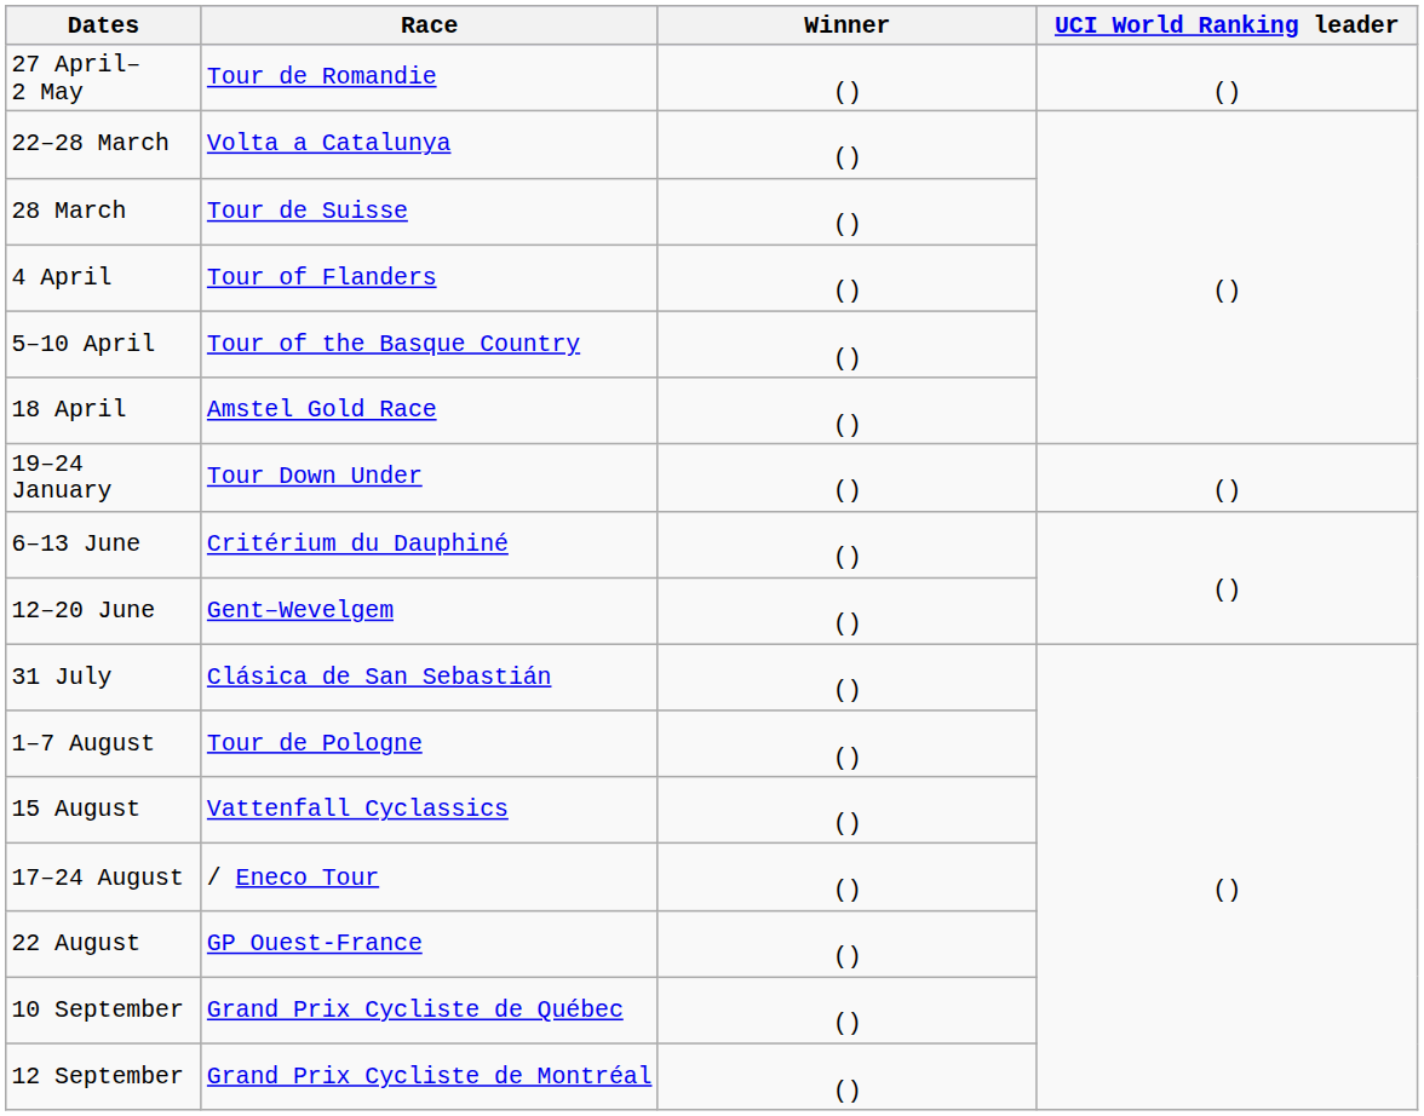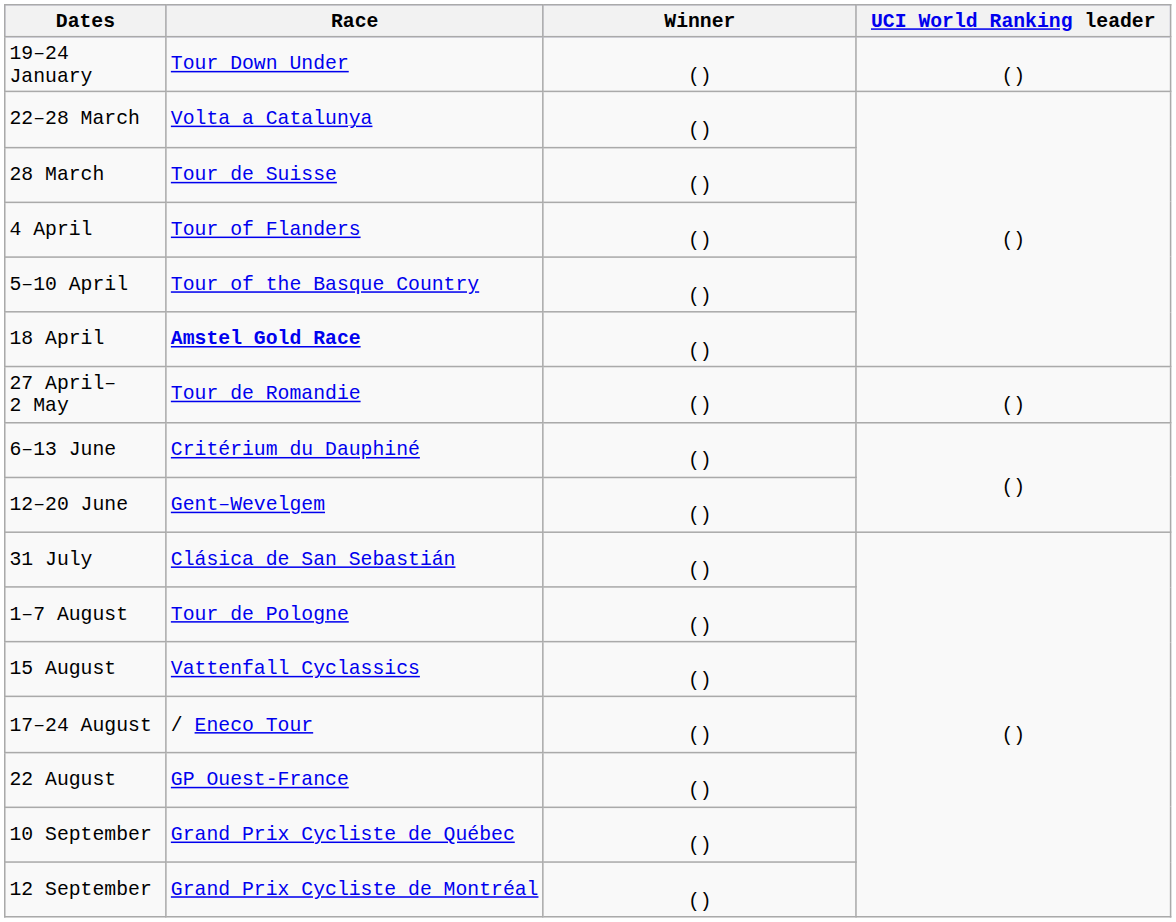 <table class="wikitable">
 <tr style="background:#ccccff;">
 <th width=100px>Dates</th>
 <th>Race</th>
 <th width=200px>Winner</th>
 <th width=200px><a href='#'>UCI World Ranking</a> leader</th>
 </tr>
 <tr>
-<td>27 April–2 May</td>
-<td> <a href='#'>Tour de Romandie</a></td>
+<td>19–24 January</td>
+<td> <a href='#'>Tour Down Under</a></td>
 <td align=center><br>()</td>
 <td align=center><br>()</td>
 </tr>
 <tr>
 <td>22–28 March</td>
 <td> <a href='#'>Volta a Catalunya</a></td>
 <td align=center><br>()</td>
 <td rowspan=5 align=center><br>()</td>
 </tr>
 <tr>
 <td>28 March</td>
 <td> <a href='#'>Tour de Suisse</a></td>
 <td align=center><br>()</td>
 </tr>
 <tr>
 <td>4 April</td>
 <td> <a href='#'>Tour of Flanders</a></td>
 <td align=center><br>()</td>
 </tr>
 <tr>
 <td>5–10 April</td>
 <td> <a href='#'>Tour of the Basque Country</a></td>
 <td align=center><br>()</td>
 </tr>
 <tr>
 <td>18 April</td>
-<td> <a href='#'>Amstel Gold Race</a></td>
+<td><strong> <a href='#'>Amstel Gold Race</a></strong></td>
 <td align=center><br>()</td>
 </tr>
 <tr>
-<td>19–24 January</td>
-<td> <a href='#'>Tour Down Under</a></td>
+<td>27 April–2 May</td>
+<td> <a href='#'>Tour de Romandie</a></td>
 <td align=center><br>()</td>
 <td align=center><br>()</td>
 </tr>
 <tr>
 <td>6–13 June</td>
 <td> <a href='#'>Critérium du Dauphiné</a></td>
 <td align=center><br>()</td>
 <td align=center rowspan=2><br>()</td>
 </tr>
 <tr>
 <td>12–20 June</td>
 <td> <a href='#'>Gent–Wevelgem</a></td>
 <td align=center><br>()</td>
 </tr>
 <tr>
 <td>31 July</td>
 <td> <a href='#'>Clásica de San Sebastián</a></td>
 <td align=center><br>()</td>
 <td align=center rowspan="7"><br>()</td>
 </tr>
 <tr>
 <td>1–7 August</td>
 <td> <a href='#'>Tour de Pologne</a></td>
 <td align=center><br>()</td>
 </tr>
 <tr>
 <td>15 August</td>
 <td> <a href='#'>Vattenfall Cyclassics</a></td>
 <td align=center><br>()</td>
 </tr>
 <tr>
 <td>17–24 August</td>
 <td> /  <a href='#'>Eneco Tour</a></td>
 <td align=center><br>()</td>
 </tr>
 <tr>
 <td>22 August</td>
 <td> <a href='#'>GP Ouest-France</a></td>
 <td align=center><br>()</td>
 </tr>
 <tr>
 <td>10 September</td>
 <td> <a href='#'>Grand Prix Cycliste de Québec</a></td>
 <td align=center><br>()</td>
 </tr>
 <tr>
 <td>12 September</td>
 <td> <a href='#'>Grand Prix Cycliste de Montréal</a></td>
 <td align=center><br>()</td>
 </tr>
 </table>
